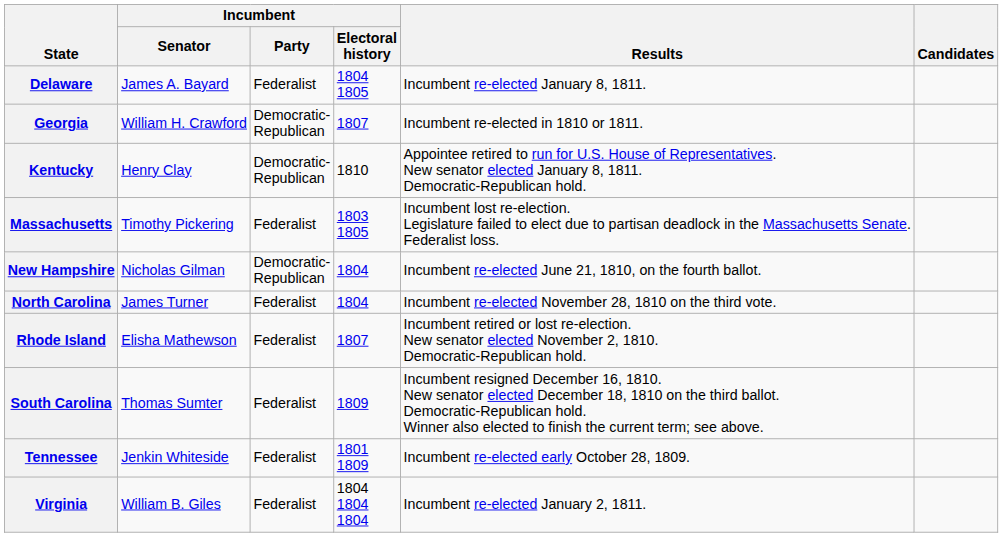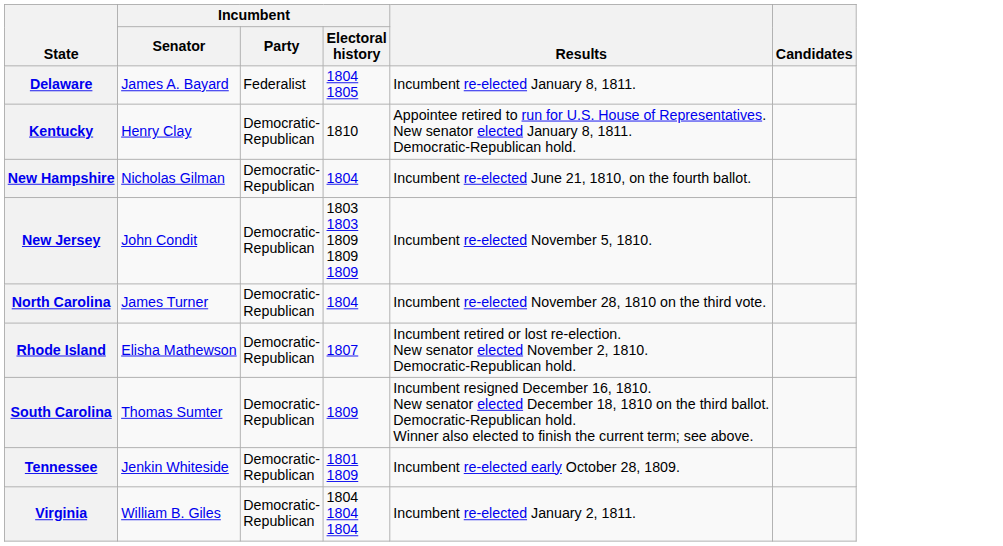 <table class=wikitable>
 <tr valign=bottom>
 <th rowspan=2>State</th>
 <th colspan=3>Incumbent</th>
 <th rowspan=2>Results</th>
 <th rowspan=2>Candidates</th>
 </tr>
 <tr>
 <th>Senator</th>
 <th>Party</th>
 <th>Electoral<br>history</th>
 </tr>
 <tr>
 <th><a href='#'>Delaware</a></th>
 <td><a href='#'>James A. Bayard</a></td>
 <td>Federalist</td>
 <td><a href='#'>1804</a><br><a href='#'>1805</a></td>
 <td>Incumbent <a href='#'>re-elected</a> January 8, 1811.</td>
 <td nowrap></td>
 </tr>
 <tr>
-<th><a href='#'>Georgia</a></th>
-<td><a href='#'>William H. Crawford</a></td>
-<td>Democratic-<br>Republican</td>
-<td><a href='#'>1807</a></td>
-<td>Incumbent re-elected in 1810 or 1811.</td>
-<td nowrap></td>
-</tr>
-<tr>
 <th><a href='#'>Kentucky</a></th>
 <td><a href='#'>Henry Clay</a></td>
 <td>Democratic-<br>Republican</td>
 <td>1810 </td>
 <td>Appointee retired to <a href='#'>run for U.S. House of Representatives</a>.<br>New senator <a href='#'>elected</a> January 8, 1811.<br>Democratic-Republican hold.</td>
-<td nowrap></td>
-</tr>
-<tr>
-<th><a href='#'>Massachusetts</a></th>
-<td><a href='#'>Timothy Pickering</a></td>
-<td>Federalist</td>
-<td><a href='#'>1803</a><br><a href='#'>1805</a></td>
-<td>Incumbent lost re-election.<br>Legislature failed to elect due to partisan deadlock in the <a href='#'>Massachusetts Senate</a>.<br>Federalist loss.</td>
 <td nowrap></td>
 </tr>
 <tr>
 <th><a href='#'>New Hampshire</a></th>
 <td><a href='#'>Nicholas Gilman</a></td>
 <td>Democratic-<br>Republican</td>
 <td><a href='#'>1804</a></td>
 <td>Incumbent <a href='#'>re-elected</a> June 21, 1810, on the fourth ballot.</td>
 <td nowrap></td>
 </tr>
 <tr>
+<th><a href='#'>New Jersey</a></th>
+<td><a href='#'>John Condit</a></td>
+<td>Democratic-<br>Republican</td>
+<td>1803 <br><a href='#'>1803</a><br>1809 <br>1809 <br><a href='#'>1809</a></td>
+<td>Incumbent <a href='#'>re-elected</a> November 5, 1810.</td>
+<td nowrap></td>
+</tr>
+<tr>
 <th><a href='#'>North Carolina</a></th>
 <td><a href='#'>James Turner</a></td>
-<td>Federalist</td>
+<td>Democratic-<br>Republican</td>
 <td><a href='#'>1804</a></td>
 <td>Incumbent <a href='#'>re-elected</a> November 28, 1810 on the third vote.</td>
 <td nowrap></td>
 </tr>
 <tr>
 <th><a href='#'>Rhode Island</a></th>
 <td><a href='#'>Elisha Mathewson</a></td>
-<td>Federalist</td>
+<td>Democratic-<br>Republican</td>
 <td><a href='#'>1807</a></td>
 <td>Incumbent retired or lost re-election.<br>New senator <a href='#'>elected</a> November 2, 1810.<br>Democratic-Republican hold.</td>
 <td nowrap></td>
 </tr>
 <tr>
 <th><a href='#'>South Carolina</a></th>
 <td><a href='#'>Thomas Sumter</a></td>
-<td>Federalist</td>
+<td>Democratic-<br>Republican</td>
 <td><a href='#'>1809</a></td>
 <td>Incumbent resigned December 16, 1810.<br>New senator <a href='#'>elected</a> December 18, 1810 on the third ballot.<br>Democratic-Republican hold.<br>Winner also elected to finish the current term; see above.</td>
 <td nowrap></td>
 </tr>
 <tr>
 <th><a href='#'>Tennessee</a></th>
 <td><a href='#'>Jenkin Whiteside</a></td>
-<td>Federalist</td>
+<td>Democratic-<br>Republican</td>
 <td><a href='#'>1801</a><br><a href='#'>1809</a></td>
 <td>Incumbent <a href='#'>re-elected early</a> October 28, 1809.</td>
 <td nowrap></td>
 </tr>
 <tr>
 <th><a href='#'>Virginia</a></th>
 <td><a href='#'>William B. Giles</a></td>
-<td>Federalist</td>
+<td>Democratic-<br>Republican</td>
 <td>1804 <br><a href='#'>1804</a><br><a href='#'>1804</a></td>
 <td>Incumbent <a href='#'>re-elected</a> January 2, 1811.</td>
 <td nowrap></td>
 </tr>
 </table>
